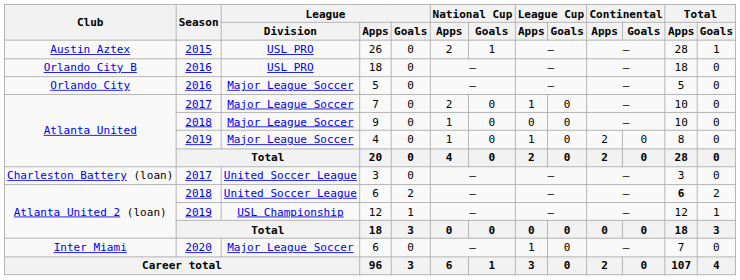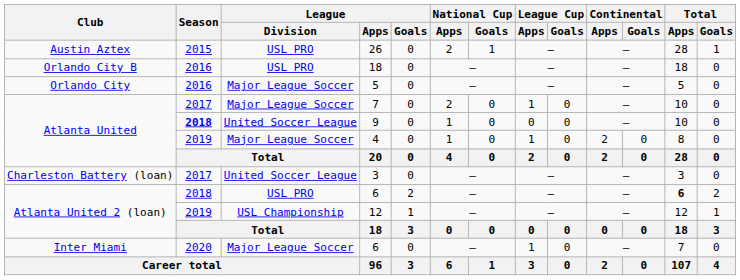 <table class="wikitable" style="text-align:center">
 <tr>
 <th rowspan="2">Club</th>
 <th rowspan="2">Season</th>
 <th colspan="3">League</th>
 <th colspan="2">National Cup</th>
 <th colspan="2">League Cup</th>
 <th colspan="2">Continental</th>
 <th colspan="2">Total</th>
 </tr>
 <tr>
 <th>Division</th>
 <th>Apps</th>
 <th>Goals</th>
 <th>Apps</th>
 <th>Goals</th>
 <th>Apps</th>
 <th>Goals</th>
 <th>Apps</th>
 <th>Goals</th>
 <th>Apps</th>
 <th>Goals</th>
 </tr>
 <tr>
 <td><a href='#'>Austin Aztex</a></td>
 <td><a href='#'>2015</a></td>
 <td><a href='#'>USL PRO</a></td>
 <td>26</td>
 <td>0</td>
 <td>2</td>
 <td>1</td>
 <td colspan="2">—</td>
 <td colspan="2">—</td>
 <td>28</td>
 <td>1</td>
 </tr>
 <tr>
 <td><a href='#'>Orlando City B</a></td>
 <td><a href='#'>2016</a></td>
 <td><a href='#'>USL PRO</a></td>
 <td>18</td>
 <td>0</td>
 <td colspan="2">—</td>
 <td colspan="2">—</td>
 <td colspan="2">—</td>
 <td>18</td>
 <td>0</td>
 </tr>
 <tr>
 <td><a href='#'>Orlando City</a></td>
 <td><a href='#'>2016</a></td>
 <td><a href='#'>Major League Soccer</a></td>
 <td>5</td>
 <td>0</td>
 <td colspan="2">—</td>
 <td colspan="2">—</td>
 <td colspan="2">—</td>
 <td>5</td>
 <td>0</td>
 </tr>
 <tr>
 <td rowspan="4"><a href='#'>Atlanta United</a></td>
 <td><a href='#'>2017</a></td>
 <td><a href='#'>Major League Soccer</a></td>
 <td>7</td>
 <td>0</td>
 <td>2</td>
 <td>0</td>
 <td>1</td>
 <td>0</td>
 <td colspan="2">—</td>
 <td>10</td>
 <td>0</td>
 </tr>
 <tr>
-<td><a href='#'>2018</a></td>
-<td><a href='#'>Major League Soccer</a></td>
+<td><strong><a href='#'>2018</a></strong></td>
+<td><a href='#'>United Soccer League</a></td>
 <td>9</td>
 <td>0</td>
 <td>1</td>
 <td>0</td>
 <td>0</td>
 <td>0</td>
 <td colspan="2">—</td>
 <td>10</td>
 <td>0</td>
 </tr>
 <tr>
 <td><a href='#'>2019</a></td>
 <td><a href='#'>Major League Soccer</a></td>
 <td>4</td>
 <td>0</td>
 <td>1</td>
 <td>0</td>
 <td>1</td>
 <td>0</td>
 <td>2</td>
 <td>0</td>
 <td>8</td>
 <td>0</td>
 </tr>
 <tr>
 <th colspan="2">Total</th>
 <th>20</th>
 <th>0</th>
 <th>4</th>
 <th>0</th>
 <th>2</th>
 <th>0</th>
 <th>2</th>
 <th>0</th>
 <th>28</th>
 <th>0</th>
 </tr>
 <tr>
 <td><a href='#'>Charleston Battery</a> (loan)</td>
 <td><a href='#'>2017</a></td>
 <td><a href='#'>United Soccer League</a></td>
 <td>3</td>
 <td>0</td>
 <td colspan="2">—</td>
 <td colspan="2">—</td>
 <td colspan="2">—</td>
 <td>3</td>
 <td>0</td>
 </tr>
 <tr>
 <td rowspan="3"><a href='#'>Atlanta United 2</a> (loan)</td>
 <td><a href='#'>2018</a></td>
-<td><a href='#'>United Soccer League</a></td>
+<td><a href='#'>USL PRO</a></td>
 <td>6</td>
 <td>2</td>
 <td colspan="2">—</td>
 <td colspan="2">—</td>
 <td colspan="2">—</td>
 <td><strong>6</strong></td>
 <td>2</td>
 </tr>
 <tr>
 <td><a href='#'>2019</a></td>
 <td><a href='#'>USL Championship</a></td>
 <td>12</td>
 <td>1</td>
 <td colspan="2">—</td>
 <td colspan="2">—</td>
 <td colspan="2">—</td>
 <td>12</td>
 <td>1</td>
 </tr>
 <tr>
 <th colspan="2">Total</th>
 <th>18</th>
 <th>3</th>
 <th>0</th>
 <th>0</th>
 <th>0</th>
 <th>0</th>
 <th>0</th>
 <th>0</th>
 <th>18</th>
 <th>3</th>
 </tr>
 <tr>
 <td><a href='#'>Inter Miami</a></td>
 <td><a href='#'>2020</a></td>
 <td><a href='#'>Major League Soccer</a></td>
 <td>6</td>
 <td>0</td>
 <td colspan="2">—</td>
 <td>1</td>
 <td>0</td>
 <td colspan="2">—</td>
 <td>7</td>
 <td>0</td>
 </tr>
 <tr>
 <th colspan="3">Career total</th>
 <th>96</th>
 <th>3</th>
 <th>6</th>
 <th>1</th>
 <th>3</th>
 <th>0</th>
 <th>2</th>
 <th>0</th>
 <th>107</th>
 <th>4</th>
 </tr>
 </table>
